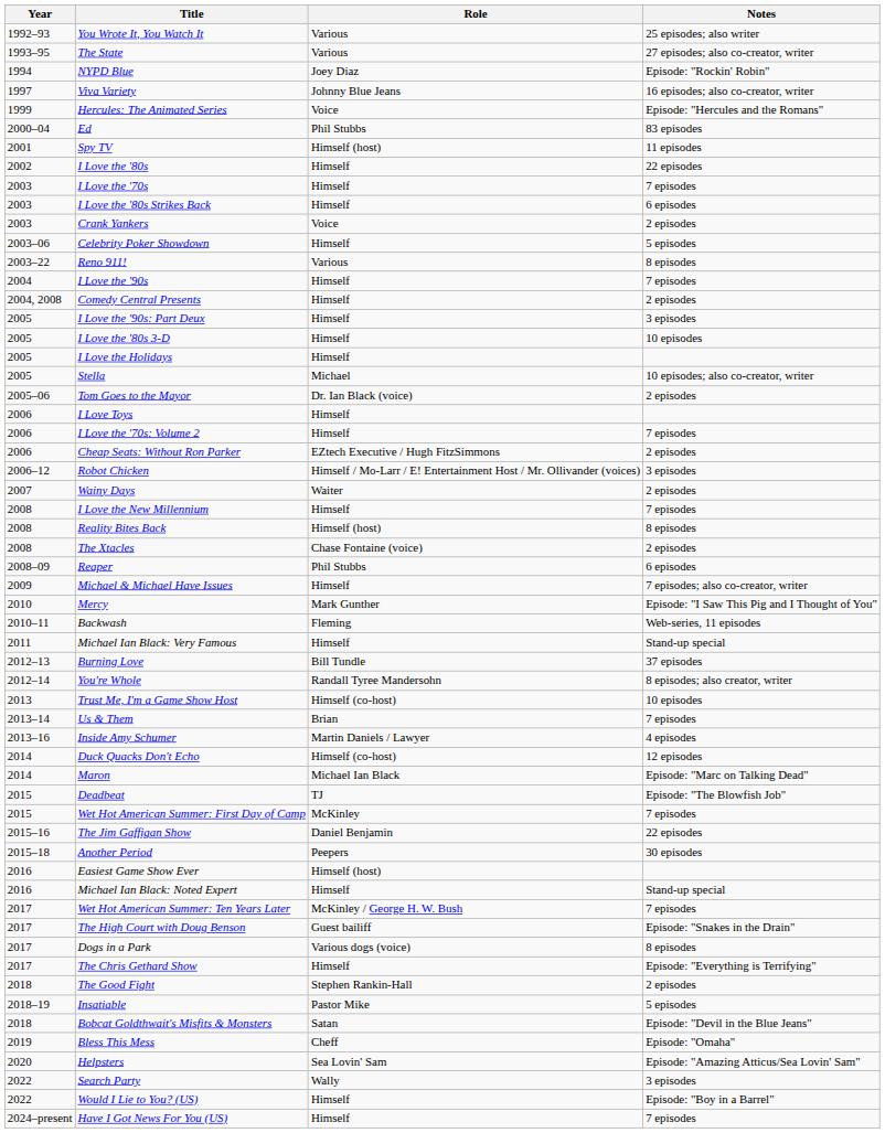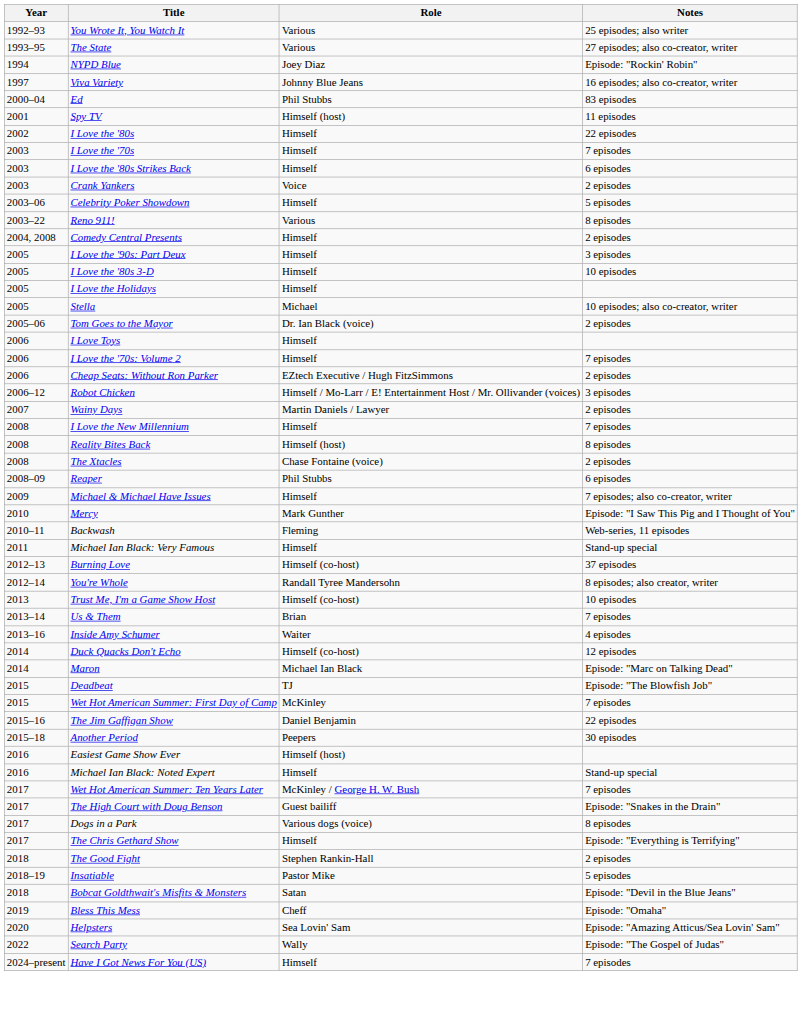 <table class="wikitable plainrowheaders sortable">
 <tr>
 <th scope="col">Year</th>
 <th scope="col">Title</th>
 <th scope="col">Role</th>
 <th class="unsortable">Notes</th>
 </tr>
 <tr>
 <td>1992–93</td>
 <td><em><a href='#'>You Wrote It, You Watch It</a></em></td>
 <td>Various</td>
 <td>25 episodes; also writer</td>
 </tr>
 <tr>
 <td>1993–95</td>
 <td><em><a href='#'>The State</a></em></td>
 <td>Various</td>
 <td>27 episodes; also co-creator, writer</td>
 </tr>
 <tr>
 <td>1994</td>
 <td><em><a href='#'>NYPD Blue</a></em></td>
 <td>Joey Diaz</td>
 <td>Episode: "Rockin' Robin"</td>
 </tr>
 <tr>
 <td>1997</td>
 <td><em><a href='#'>Viva Variety</a></em></td>
 <td>Johnny Blue Jeans</td>
 <td>16 episodes; also co-creator, writer</td>
-</tr>
-<tr>
-<td>1999</td>
-<td><em><a href='#'>Hercules: The Animated Series</a></em></td>
-<td>Voice</td>
-<td>Episode: "Hercules and the Romans"</td>
 </tr>
 <tr>
 <td>2000–04</td>
 <td><em><a href='#'>Ed</a></em></td>
 <td>Phil Stubbs</td>
 <td>83 episodes</td>
 </tr>
 <tr>
 <td>2001</td>
 <td><em><a href='#'>Spy TV</a></em></td>
 <td>Himself (host)</td>
 <td>11 episodes</td>
 </tr>
 <tr>
 <td>2002</td>
 <td><em><a href='#'>I Love the '80s</a></em></td>
 <td>Himself</td>
 <td>22 episodes</td>
 </tr>
 <tr>
 <td>2003</td>
 <td><em><a href='#'>I Love the '70s</a></em></td>
 <td>Himself</td>
 <td>7 episodes</td>
 </tr>
 <tr>
 <td>2003</td>
 <td><em><a href='#'>I Love the '80s Strikes Back</a></em></td>
 <td>Himself</td>
 <td>6 episodes</td>
 </tr>
 <tr>
 <td>2003</td>
 <td><em><a href='#'>Crank Yankers</a></em></td>
 <td>Voice</td>
 <td>2 episodes</td>
 </tr>
 <tr>
 <td>2003–06</td>
 <td><em><a href='#'>Celebrity Poker Showdown</a></em></td>
 <td>Himself</td>
 <td>5 episodes</td>
 </tr>
 <tr>
 <td>2003–22</td>
 <td><em><a href='#'>Reno 911!</a></em></td>
 <td>Various</td>
 <td>8 episodes</td>
-</tr>
-<tr>
-<td>2004</td>
-<td><em><a href='#'>I Love the '90s</a></em></td>
-<td>Himself</td>
-<td>7 episodes</td>
 </tr>
 <tr>
 <td>2004, 2008</td>
 <td><em><a href='#'>Comedy Central Presents</a></em></td>
 <td>Himself</td>
 <td>2 episodes</td>
 </tr>
 <tr>
 <td>2005</td>
 <td><em><a href='#'>I Love the '90s: Part Deux</a></em></td>
 <td>Himself</td>
 <td>3 episodes</td>
 </tr>
 <tr>
 <td>2005</td>
 <td><em><a href='#'>I Love the '80s 3-D</a></em></td>
 <td>Himself</td>
 <td>10 episodes</td>
 </tr>
 <tr>
 <td>2005</td>
 <td><em><a href='#'>I Love the Holidays</a></em></td>
 <td>Himself</td>
 <td></td>
 </tr>
 <tr>
 <td>2005</td>
 <td><em><a href='#'>Stella</a></em></td>
 <td>Michael</td>
 <td>10 episodes; also co-creator, writer</td>
 </tr>
 <tr>
 <td>2005–06</td>
 <td><em><a href='#'>Tom Goes to the Mayor</a></em></td>
 <td>Dr. Ian Black (voice)</td>
 <td>2 episodes</td>
 </tr>
 <tr>
 <td>2006</td>
 <td><em><a href='#'>I Love Toys</a></em></td>
 <td>Himself</td>
 <td></td>
 </tr>
 <tr>
 <td>2006</td>
 <td><em><a href='#'>I Love the '70s: Volume 2</a></em></td>
 <td>Himself</td>
 <td>7 episodes</td>
 </tr>
 <tr>
 <td>2006</td>
 <td><em><a href='#'>Cheap Seats: Without Ron Parker</a></em></td>
 <td>EZtech Executive / Hugh FitzSimmons</td>
 <td>2 episodes</td>
 </tr>
 <tr>
 <td>2006–12</td>
 <td><em><a href='#'>Robot Chicken</a></em></td>
 <td>Himself / Mo-Larr / E! Entertainment Host / Mr. Ollivander (voices)</td>
 <td>3 episodes</td>
 </tr>
 <tr>
 <td>2007</td>
 <td><em><a href='#'>Wainy Days</a></em></td>
-<td>Waiter</td>
+<td>Martin Daniels / Lawyer</td>
 <td>2 episodes</td>
 </tr>
 <tr>
 <td>2008</td>
 <td><em><a href='#'>I Love the New Millennium</a></em></td>
 <td>Himself</td>
 <td>7 episodes</td>
 </tr>
 <tr>
 <td>2008</td>
 <td><em><a href='#'>Reality Bites Back</a></em></td>
 <td>Himself (host)</td>
 <td>8 episodes</td>
 </tr>
 <tr>
 <td>2008</td>
 <td><em><a href='#'>The Xtacles</a></em></td>
 <td>Chase Fontaine (voice)</td>
 <td>2 episodes</td>
 </tr>
 <tr>
 <td>2008–09</td>
 <td><em><a href='#'>Reaper</a></em></td>
 <td>Phil Stubbs</td>
 <td>6 episodes</td>
 </tr>
 <tr>
 <td>2009</td>
 <td><em><a href='#'>Michael & Michael Have Issues</a></em></td>
 <td>Himself</td>
 <td>7 episodes; also co-creator, writer</td>
 </tr>
 <tr>
 <td>2010</td>
 <td><em><a href='#'>Mercy</a></em></td>
 <td>Mark Gunther</td>
 <td>Episode: "I Saw This Pig and I Thought of You"</td>
 </tr>
 <tr>
 <td>2010–11</td>
 <td><em>Backwash</em></td>
 <td>Fleming</td>
 <td>Web-series, 11 episodes</td>
 </tr>
 <tr>
 <td>2011</td>
 <td><em>Michael Ian Black: Very Famous</em></td>
 <td>Himself</td>
 <td>Stand-up special</td>
 </tr>
 <tr>
 <td>2012–13</td>
 <td><em><a href='#'>Burning Love</a></em></td>
-<td>Bill Tundle</td>
+<td>Himself (co-host)</td>
 <td>37 episodes</td>
 </tr>
 <tr>
 <td>2012–14</td>
 <td><em><a href='#'>You're Whole</a></em></td>
 <td>Randall Tyree Mandersohn</td>
 <td>8 episodes; also creator, writer</td>
 </tr>
 <tr>
 <td>2013</td>
 <td><em><a href='#'>Trust Me, I'm a Game Show Host</a></em></td>
 <td>Himself (co-host)</td>
 <td>10 episodes</td>
 </tr>
 <tr>
 <td>2013–14</td>
 <td><em><a href='#'>Us & Them</a></em></td>
 <td>Brian</td>
 <td>7 episodes</td>
 </tr>
 <tr>
 <td>2013–16</td>
 <td><em><a href='#'>Inside Amy Schumer</a></em></td>
-<td>Martin Daniels / Lawyer</td>
+<td>Waiter</td>
 <td>4 episodes</td>
 </tr>
 <tr>
 <td>2014</td>
 <td><em><a href='#'>Duck Quacks Don't Echo</a></em></td>
 <td>Himself (co-host)</td>
 <td>12 episodes</td>
 </tr>
 <tr>
 <td>2014</td>
 <td><em><a href='#'>Maron</a></em></td>
 <td>Michael Ian Black</td>
 <td>Episode: "Marc on Talking Dead"</td>
 </tr>
 <tr>
 <td>2015</td>
 <td><em><a href='#'>Deadbeat</a></em></td>
 <td>TJ</td>
 <td>Episode: "The Blowfish Job"</td>
 </tr>
 <tr>
 <td>2015</td>
 <td><em><a href='#'>Wet Hot American Summer: First Day of Camp</a></em></td>
 <td>McKinley</td>
 <td>7 episodes</td>
 </tr>
 <tr>
 <td>2015–16</td>
 <td><em><a href='#'>The Jim Gaffigan Show</a></em></td>
 <td>Daniel Benjamin</td>
 <td>22 episodes</td>
 </tr>
 <tr>
 <td>2015–18</td>
 <td><em><a href='#'>Another Period</a></em></td>
 <td>Peepers</td>
 <td>30 episodes</td>
 </tr>
 <tr>
 <td>2016</td>
 <td><em>Easiest Game Show Ever</em></td>
 <td>Himself (host)</td>
 <td></td>
 </tr>
 <tr>
 <td>2016</td>
 <td><em>Michael Ian Black: Noted Expert</em></td>
 <td>Himself</td>
 <td>Stand-up special</td>
 </tr>
 <tr>
 <td>2017</td>
 <td><em><a href='#'>Wet Hot American Summer: Ten Years Later</a></em></td>
 <td>McKinley / <a href='#'>George H. W. Bush</a></td>
 <td>7 episodes</td>
 </tr>
 <tr>
 <td>2017</td>
 <td><em><a href='#'>The High Court with Doug Benson</a></em></td>
 <td>Guest bailiff</td>
 <td>Episode: "Snakes in the Drain"</td>
 </tr>
 <tr>
 <td>2017</td>
 <td><em>Dogs in a Park</em></td>
 <td>Various dogs (voice)</td>
 <td>8 episodes</td>
 </tr>
 <tr>
 <td>2017</td>
 <td><em><a href='#'>The Chris Gethard Show</a></em></td>
 <td>Himself</td>
 <td>Episode: "Everything is Terrifying"</td>
 </tr>
 <tr>
 <td>2018</td>
 <td><em><a href='#'>The Good Fight</a></em></td>
 <td>Stephen Rankin-Hall</td>
 <td>2 episodes</td>
 </tr>
 <tr>
 <td>2018–19</td>
 <td><em><a href='#'>Insatiable</a></em></td>
 <td>Pastor Mike</td>
 <td>5 episodes </td>
 </tr>
 <tr>
 <td>2018</td>
 <td><em><a href='#'>Bobcat Goldthwait's Misfits & Monsters</a></em></td>
 <td>Satan</td>
 <td>Episode: "Devil in the Blue Jeans"</td>
 </tr>
 <tr>
 <td>2019</td>
 <td><em><a href='#'>Bless This Mess</a></em></td>
 <td>Cheff</td>
 <td>Episode: "Omaha"</td>
 </tr>
 <tr>
 <td>2020</td>
 <td><em><a href='#'>Helpsters</a></em></td>
 <td>Sea Lovin' Sam</td>
 <td>Episode: "Amazing Atticus/Sea Lovin' Sam"</td>
 </tr>
 <tr>
 <td>2022</td>
 <td><em><a href='#'>Search Party</a></em></td>
 <td>Wally</td>
-<td>3 episodes</td>
-</tr>
-<tr>
-<td>2022</td>
-<td><em><a href='#'>Would I Lie to You? (US)</a></em></td>
-<td>Himself</td>
-<td>Episode: "Boy in a Barrel"</td>
+<td>Episode: "The Gospel of Judas"</td>
 </tr>
 <tr>
 <td>2024–present</td>
 <td><em><a href='#'>Have I Got News For You (US)</a></em></td>
 <td>Himself</td>
 <td>7 episodes</td>
 </tr>
 </table>
